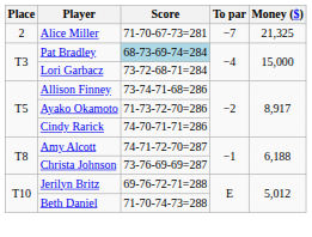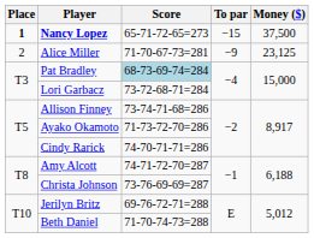 <table class="wikitable">
 <tr>
 <th>Place</th>
 <th>Player</th>
 <th>Score</th>
 <th>To par</th>
 <th>Money (<a href='#'>$</a>)</th>
 </tr>
 <tr>
+<td align=center><strong>1</strong></td>
+<td> <strong><a href='#'>Nancy Lopez</a></strong></td>
+<td>65-71-72-65=273</td>
+<td align=center>−15</td>
+<td align=center>37,500</td>
+</tr>
+<tr>
 <td align=center>2</td>
 <td> <a href='#'>Alice Miller</a></td>
 <td>71-70-67-73=281</td>
-<td align=center>−7</td>
-<td align=center>21,325</td>
+<td align=center>−9</td>
+<td align=center>23,125</td>
 </tr>
 <tr>
 <td align=center rowspan=2>T3</td>
 <td> <a href='#'>Pat Bradley</a></td>
 <td style="background: lightblue;">68-73-69-74=284</td>
 <td align=center rowspan=2>−4</td>
 <td align=center rowspan=2>15,000</td>
 </tr>
 <tr>
 <td> <a href='#'>Lori Garbacz</a></td>
 <td>73-72-68-71=284</td>
 </tr>
 <tr>
 <td align=center rowspan=3>T5</td>
 <td> <a href='#'>Allison Finney</a></td>
 <td>73-74-71-68=286</td>
 <td align=center rowspan=3>−2</td>
 <td align=center rowspan=3>8,917</td>
 </tr>
 <tr>
 <td> <a href='#'>Ayako Okamoto</a></td>
 <td>71-73-72-70=286</td>
 </tr>
 <tr>
 <td> <a href='#'>Cindy Rarick</a></td>
 <td>74-70-71-71=286</td>
 </tr>
 <tr>
 <td align=center rowspan=2>T8</td>
 <td> <a href='#'>Amy Alcott</a></td>
 <td>74-71-72-70=287</td>
 <td align=center rowspan=2>−1</td>
 <td align=center rowspan=2>6,188</td>
 </tr>
 <tr>
 <td> <a href='#'>Christa Johnson</a></td>
 <td>73-76-69-69=287</td>
 </tr>
 <tr>
 <td align=center rowspan=2>T10</td>
 <td> <a href='#'>Jerilyn Britz</a></td>
 <td>69-76-72-71=288</td>
 <td align=center rowspan=2>E</td>
 <td align=center rowspan=2>5,012</td>
 </tr>
 <tr>
 <td> <a href='#'>Beth Daniel</a></td>
 <td>71-70-74-73=288</td>
 </tr>
 </table>
